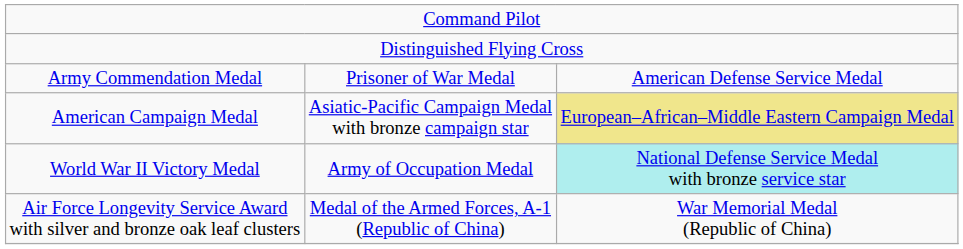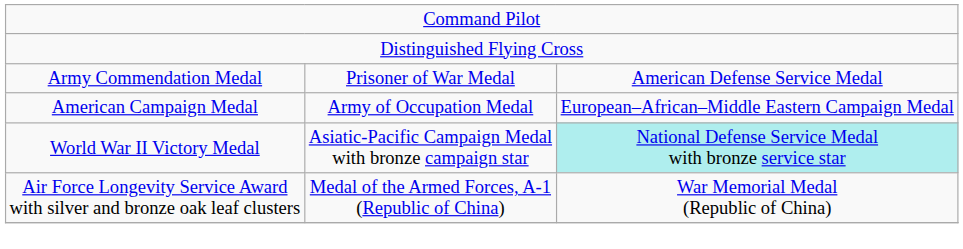 <table class="wikitable" style="margin:1em auto; text-align:center;">
 <tr>
 <td colspan="12"><a href='#'>Command Pilot</a></td>
 </tr>
 <tr>
 <td colspan="3"><a href='#'>Distinguished Flying Cross</a></td>
 </tr>
 <tr>
 <td><a href='#'>Army Commendation Medal</a></td>
 <td><a href='#'>Prisoner of War Medal</a></td>
 <td><a href='#'>American Defense Service Medal</a></td>
 </tr>
 <tr>
 <td><a href='#'>American Campaign Medal</a></td>
-<td><a href='#'>Asiatic-Pacific Campaign Medal</a><br>with bronze <a href='#'>campaign star</a></td>
-<td style="background: khaki;"><a href='#'>European–African–Middle Eastern Campaign Medal</a></td>
+<td><a href='#'>Army of Occupation Medal</a></td>
+<td><a href='#'>European–African–Middle Eastern Campaign Medal</a></td>
 </tr>
 <tr>
 <td><a href='#'>World War II Victory Medal</a></td>
-<td><a href='#'>Army of Occupation Medal</a></td>
+<td><a href='#'>Asiatic-Pacific Campaign Medal</a><br>with bronze <a href='#'>campaign star</a></td>
 <td style="background: paleturquoise;"><a href='#'>National Defense Service Medal</a><br>with bronze <a href='#'>service star</a></td>
 </tr>
 <tr>
 <td><a href='#'>Air Force Longevity Service Award</a><br>with silver and bronze oak leaf clusters</td>
 <td><a href='#'>Medal of the Armed Forces, A-1</a><br>(<a href='#'>Republic of China</a>)</td>
 <td><a href='#'>War Memorial Medal</a><br>(Republic of China)</td>
 </tr>
 <tr>
 </tr>
 </table>
